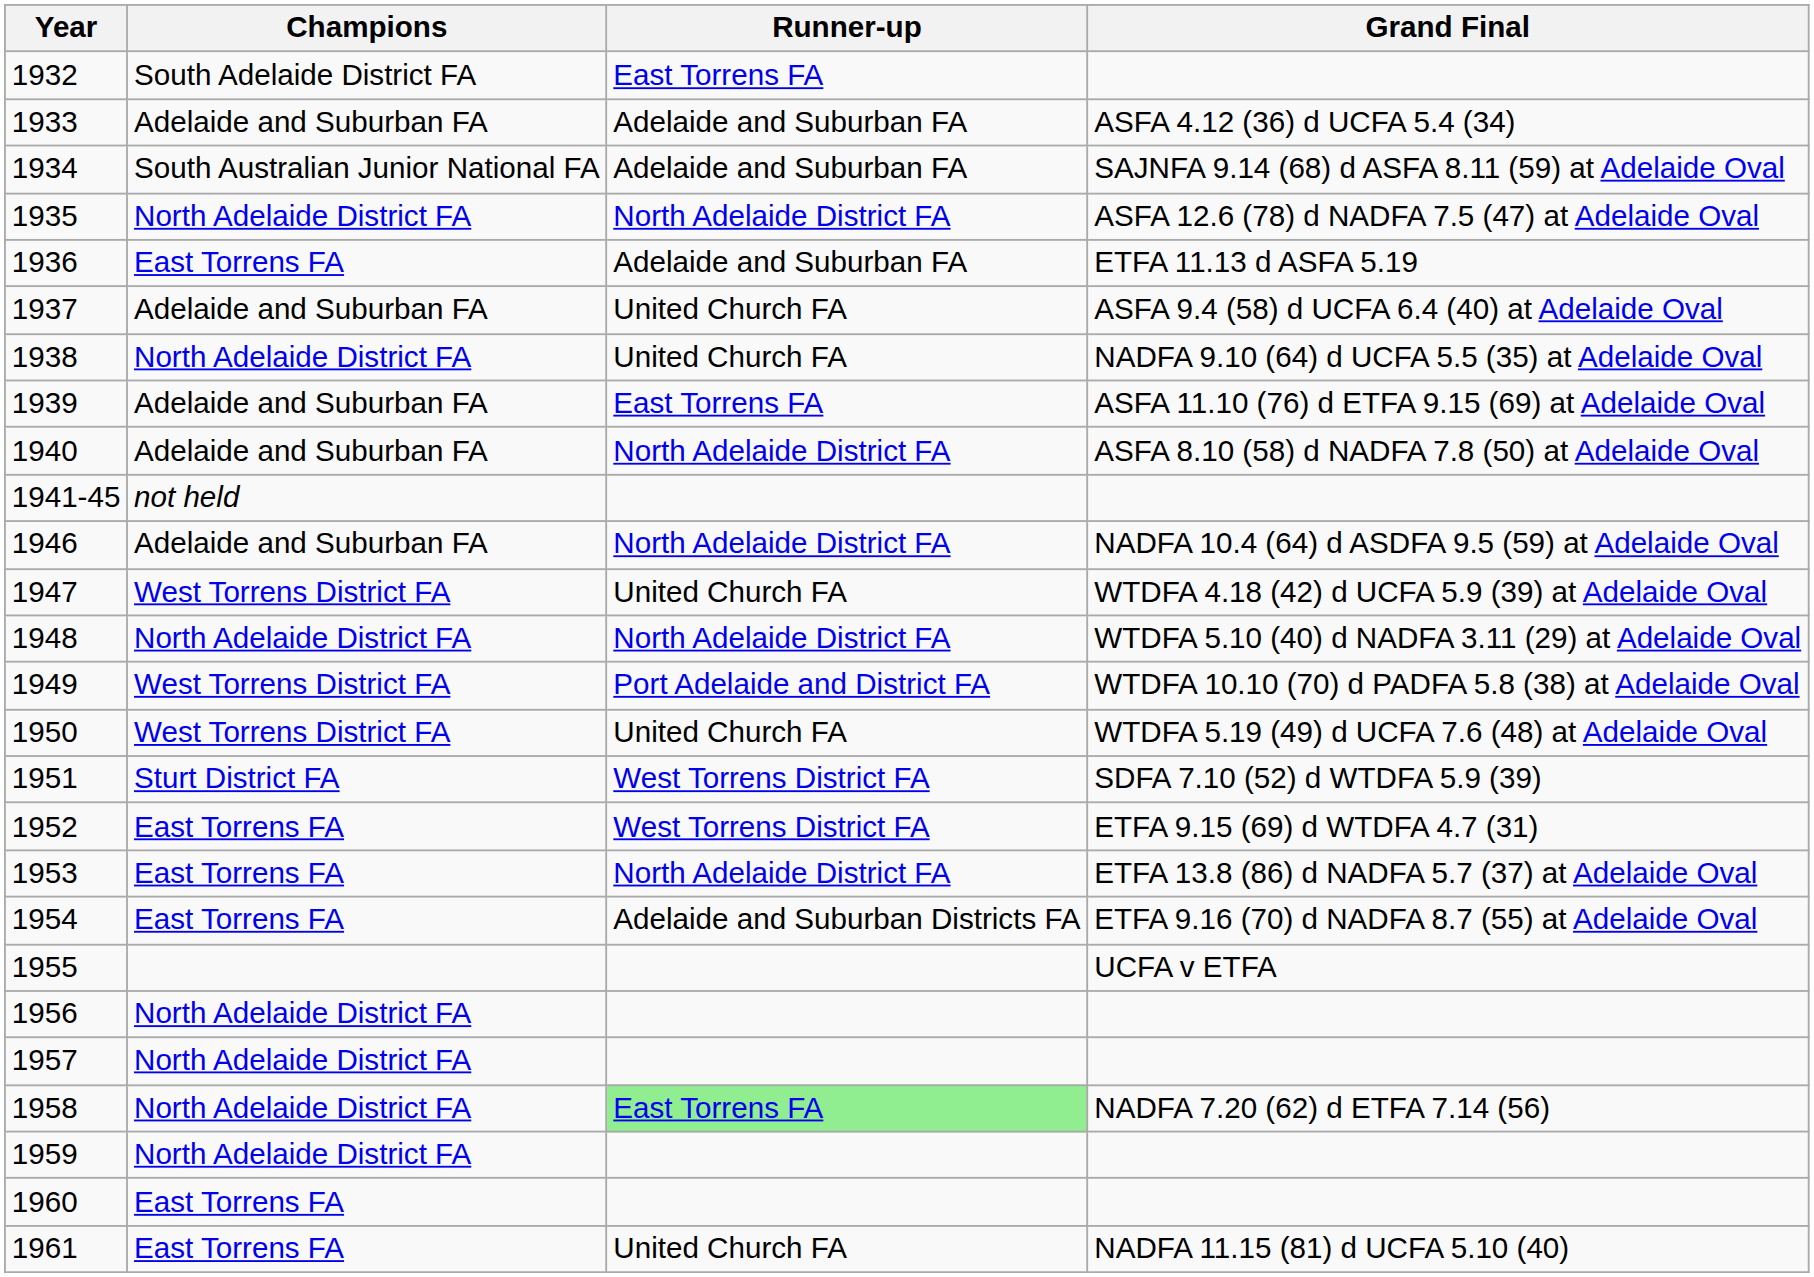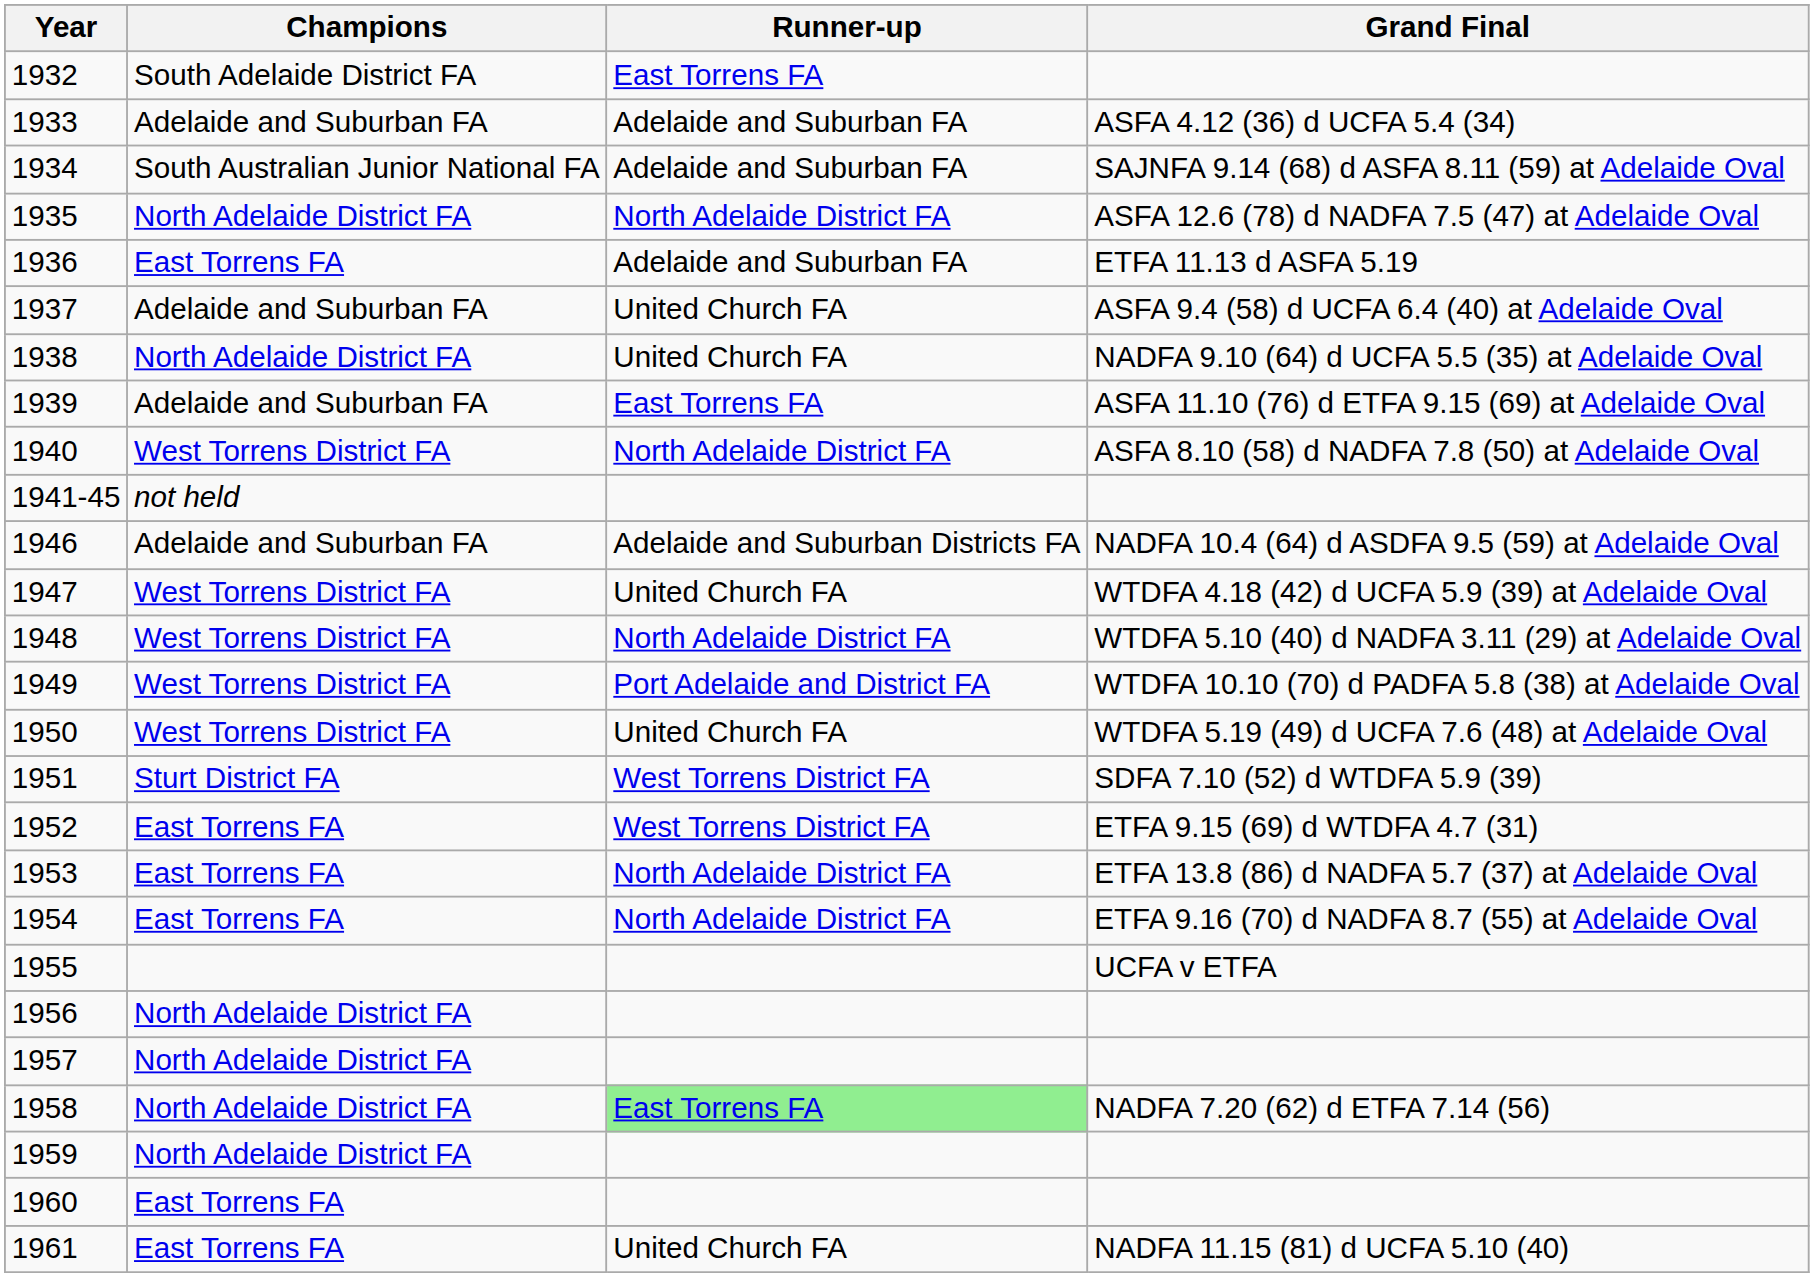 <table class="wikitable">
 <tr>
 <th>Year</th>
 <th>Champions</th>
 <th>Runner-up</th>
 <th>Grand Final</th>
 </tr>
 <tr>
 <td>1932</td>
 <td>South Adelaide District FA </td>
 <td><a href='#'>East Torrens FA</a></td>
 <td></td>
 </tr>
 <tr>
 <td>1933</td>
 <td>Adelaide and Suburban FA </td>
 <td>Adelaide and Suburban FA</td>
 <td>ASFA 4.12 (36) d UCFA 5.4 (34) </td>
 </tr>
 <tr>
 <td>1934</td>
 <td>South Australian Junior National FA </td>
 <td>Adelaide and Suburban FA</td>
 <td>SAJNFA 9.14 (68) d ASFA 8.11 (59) at <a href='#'>Adelaide Oval</a></td>
 </tr>
 <tr>
 <td>1935</td>
 <td><a href='#'>North Adelaide District FA</a></td>
 <td><a href='#'>North Adelaide District FA</a></td>
 <td>ASFA 12.6 (78) d NADFA 7.5 (47) at <a href='#'>Adelaide Oval</a></td>
 </tr>
 <tr>
 <td>1936</td>
 <td><a href='#'>East Torrens FA</a></td>
 <td>Adelaide and Suburban FA</td>
 <td>ETFA 11.13 d ASFA 5.19 </td>
 </tr>
 <tr>
 <td>1937</td>
 <td>Adelaide and Suburban FA </td>
 <td>United Church FA</td>
 <td>ASFA 9.4 (58) d UCFA 6.4 (40) at <a href='#'>Adelaide Oval</a></td>
 </tr>
 <tr>
 <td>1938</td>
 <td><a href='#'>North Adelaide District FA</a></td>
 <td>United Church FA</td>
 <td>NADFA 9.10 (64) d UCFA 5.5 (35) at <a href='#'>Adelaide Oval</a></td>
 </tr>
 <tr>
 <td>1939</td>
 <td>Adelaide and Suburban FA </td>
 <td><a href='#'>East Torrens FA</a></td>
 <td>ASFA 11.10 (76) d ETFA 9.15 (69) at <a href='#'>Adelaide Oval</a></td>
 </tr>
 <tr>
 <td>1940</td>
-<td>Adelaide and Suburban FA </td>
+<td><a href='#'>West Torrens District FA</a></td>
 <td><a href='#'>North Adelaide District FA</a></td>
 <td>ASFA 8.10 (58) d NADFA 7.8 (50) at <a href='#'>Adelaide Oval</a></td>
 </tr>
 <tr>
 <td>1941-45</td>
 <td><em>not held</em> </td>
 <td></td>
 <td></td>
 </tr>
 <tr>
 <td>1946</td>
 <td>Adelaide and Suburban FA </td>
-<td><a href='#'>North Adelaide District FA</a></td>
+<td>Adelaide and Suburban Districts FA</td>
 <td>NADFA 10.4 (64) d ASDFA 9.5 (59) at <a href='#'>Adelaide Oval</a></td>
 </tr>
 <tr>
 <td>1947</td>
 <td><a href='#'>West Torrens District FA</a></td>
 <td>United Church FA</td>
 <td>WTDFA 4.18 (42) d UCFA 5.9 (39) at <a href='#'>Adelaide Oval</a></td>
 </tr>
 <tr>
 <td>1948</td>
-<td><a href='#'>North Adelaide District FA</a></td>
+<td><a href='#'>West Torrens District FA</a></td>
 <td><a href='#'>North Adelaide District FA</a></td>
 <td>WTDFA 5.10 (40) d NADFA 3.11 (29) at <a href='#'>Adelaide Oval</a></td>
 </tr>
 <tr>
 <td>1949</td>
 <td><a href='#'>West Torrens District FA</a></td>
 <td><a href='#'>Port Adelaide and District FA</a></td>
 <td>WTDFA 10.10 (70) d PADFA 5.8 (38) at <a href='#'>Adelaide Oval</a></td>
 </tr>
 <tr>
 <td>1950</td>
 <td><a href='#'>West Torrens District FA</a></td>
 <td>United Church FA</td>
 <td>WTDFA 5.19 (49) d UCFA 7.6 (48) at <a href='#'>Adelaide Oval</a></td>
 </tr>
 <tr>
 <td>1951</td>
 <td><a href='#'>Sturt District FA</a></td>
 <td><a href='#'>West Torrens District FA</a></td>
 <td>SDFA 7.10 (52) d WTDFA 5.9 (39) </td>
 </tr>
 <tr>
 <td>1952</td>
 <td><a href='#'>East Torrens FA</a></td>
 <td><a href='#'>West Torrens District FA</a></td>
 <td>ETFA 9.15 (69) d WTDFA 4.7 (31)</td>
 </tr>
 <tr>
 <td>1953</td>
 <td><a href='#'>East Torrens FA</a></td>
 <td><a href='#'>North Adelaide District FA</a></td>
 <td>ETFA 13.8 (86) d NADFA 5.7 (37) at <a href='#'>Adelaide Oval</a></td>
 </tr>
 <tr>
 <td>1954</td>
 <td><a href='#'>East Torrens FA</a></td>
-<td>Adelaide and Suburban Districts FA</td>
+<td><a href='#'>North Adelaide District FA</a></td>
 <td>ETFA 9.16 (70) d NADFA 8.7 (55) at <a href='#'>Adelaide Oval</a></td>
 </tr>
 <tr>
 <td>1955</td>
 <td></td>
 <td></td>
 <td>UCFA v ETFA</td>
 </tr>
 <tr>
 <td>1956</td>
 <td><a href='#'>North Adelaide District FA</a></td>
 <td></td>
 <td></td>
 </tr>
 <tr>
 <td>1957</td>
 <td><a href='#'>North Adelaide District FA</a></td>
 <td></td>
 <td></td>
 </tr>
 <tr>
 <td>1958</td>
 <td><a href='#'>North Adelaide District FA</a></td>
 <td style="background: lightgreen;"><a href='#'>East Torrens FA</a></td>
 <td>NADFA 7.20 (62) d ETFA 7.14 (56)</td>
 </tr>
 <tr>
 <td>1959</td>
 <td><a href='#'>North Adelaide District FA</a></td>
 <td></td>
 <td></td>
 </tr>
 <tr>
 <td>1960</td>
 <td><a href='#'>East Torrens FA</a></td>
 <td></td>
 <td></td>
 </tr>
 <tr>
 <td>1961</td>
 <td><a href='#'>East Torrens FA</a></td>
 <td>United Church FA</td>
 <td>NADFA 11.15 (81) d UCFA 5.10 (40)</td>
 </tr>
 </table>
